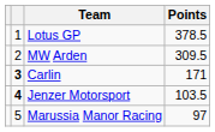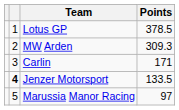 <table class="wikitable" style="font-size: 85%;">
 <tr>
 <th></th>
 <th></th>
 <th>Team</th>
 <th>Points</th>
 </tr>
 <tr>
 <td align="left"></td>
 <td align="center">1</td>
 <td> <a href='#'>Lotus GP</a></td>
 <td align="right">378.5</td>
 </tr>
 <tr>
 <td align="left"></td>
 <td align="center">2</td>
 <td> <a href='#'>MW</a> <a href='#'>Arden</a></td>
-<td align="right">309.5</td>
+<td align="right">309.3</td>
 </tr>
 <tr>
 <td align="left"></td>
-<td align="center"><strong>3</strong></td>
+<td align="center">3</td>
 <td> <a href='#'>Carlin</a></td>
 <td align="right">171</td>
 </tr>
 <tr>
 <td align="left"></td>
 <td align="center"><strong>4</strong></td>
 <td> <a href='#'>Jenzer Motorsport</a></td>
-<td align="right">103.5</td>
+<td align="right">133.5</td>
 </tr>
 <tr>
 <td align="left"></td>
 <td align="center">5</td>
 <td> <a href='#'>Marussia</a> <a href='#'>Manor Racing</a></td>
 <td align="right">97</td>
 </tr>
 </table>
